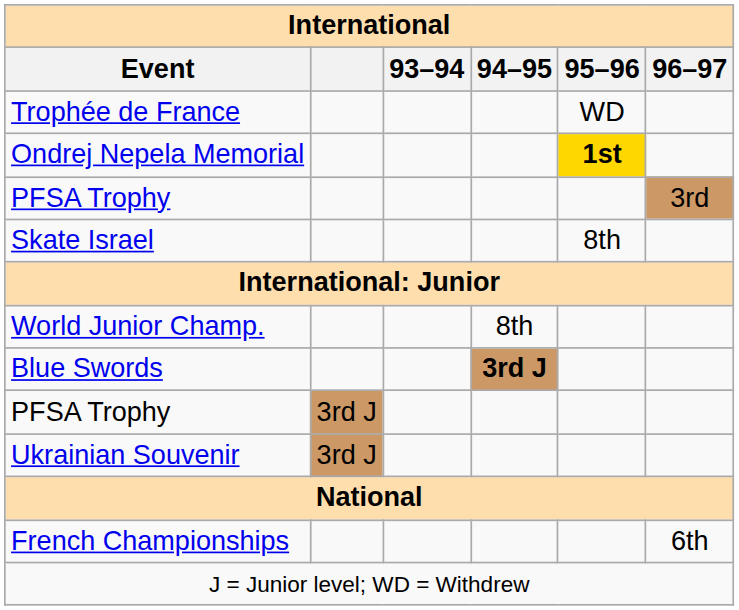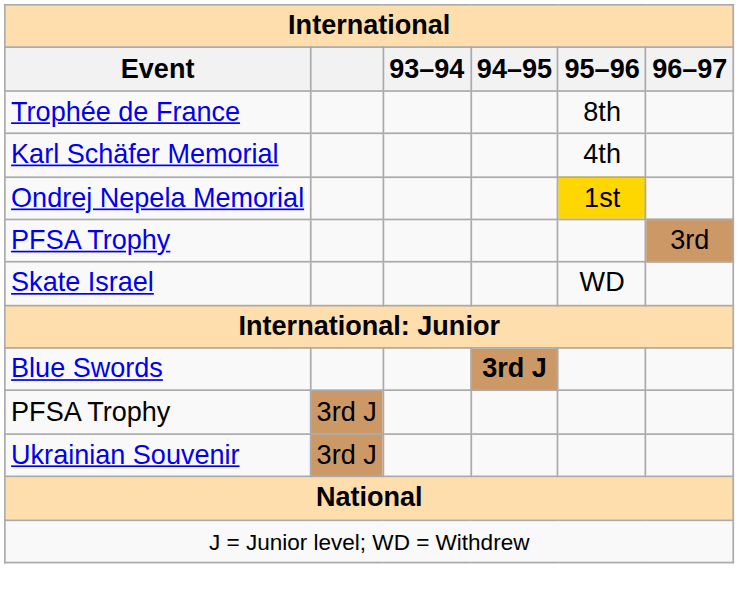 <table class="wikitable" style="text-align:center">
 <tr>
 <th style="background-color: #ffdead; " colspan=6 align=center>International</th>
 </tr>
 <tr>
 <th>Event</th>
 <th></th>
 <th>93–94</th>
 <th>94–95</th>
 <th>95–96</th>
 <th>96–97</th>
 </tr>
 <tr>
 <td align=left> <a href='#'>Trophée de France</a></td>
 <td></td>
 <td></td>
 <td></td>
-<td>WD</td>
+<td>8th</td>
+<td></td>
+</tr>
+<tr>
+<td align=left><a href='#'>Karl Schäfer Memorial</a></td>
+<td></td>
+<td></td>
+<td></td>
+<td>4th</td>
 <td></td>
 </tr>
 <tr>
 <td align=left><a href='#'>Ondrej Nepela Memorial</a></td>
 <td></td>
 <td></td>
 <td></td>
-<td bgcolor=gold><strong>1st</strong></td>
+<td bgcolor=gold>1st</td>
 <td></td>
 </tr>
 <tr>
 <td align=left><a href='#'>PFSA Trophy</a></td>
 <td></td>
 <td></td>
 <td></td>
 <td></td>
 <td bgcolor=cc9966>3rd</td>
 </tr>
 <tr>
 <td align=left><a href='#'>Skate Israel</a></td>
 <td></td>
 <td></td>
 <td></td>
-<td>8th</td>
+<td>WD</td>
 <td></td>
 </tr>
 <tr>
 <th style="background-color: #ffdead; " colspan=6 align=center>International: Junior</th>
-</tr>
-<tr>
-<td align=left><a href='#'>World Junior Champ.</a></td>
-<td></td>
-<td></td>
-<td>8th</td>
-<td></td>
-<td></td>
 </tr>
 <tr>
 <td align=left><a href='#'>Blue Swords</a></td>
 <td></td>
 <td></td>
 <td bgcolor=cc9966><strong>3rd J</strong></td>
 <td></td>
 <td></td>
 </tr>
 <tr>
 <td align=left>PFSA Trophy</td>
 <td bgcolor=cc9966>3rd J</td>
 <td></td>
 <td></td>
 <td></td>
 <td></td>
 </tr>
 <tr>
 <td align=left><a href='#'>Ukrainian Souvenir</a></td>
 <td bgcolor=cc9966>3rd J</td>
 <td></td>
 <td></td>
 <td></td>
 <td></td>
 </tr>
 <tr>
 <th style="background-color: #ffdead; " colspan=6 align=center>National</th>
 </tr>
 <tr>
-<td align=left><a href='#'>French Championships</a></td>
-<td></td>
-<td></td>
-<td></td>
-<td></td>
-<td>6th</td>
-</tr>
-<tr>
 <td colspan=6 align=center><small> J = Junior level; WD = Withdrew </small></td>
 </tr>
 </table>
